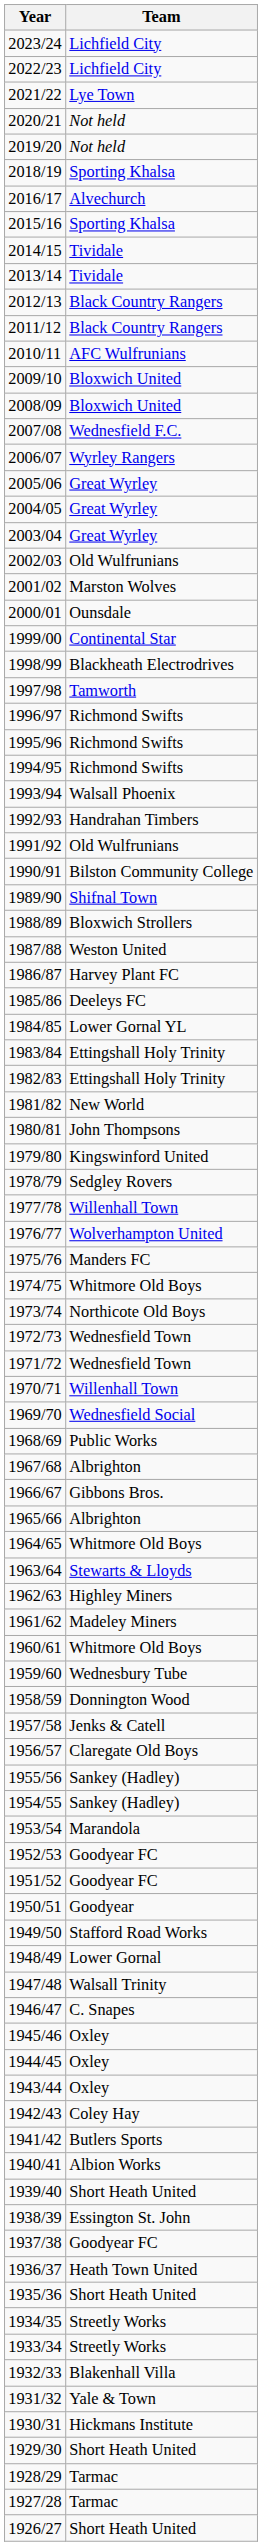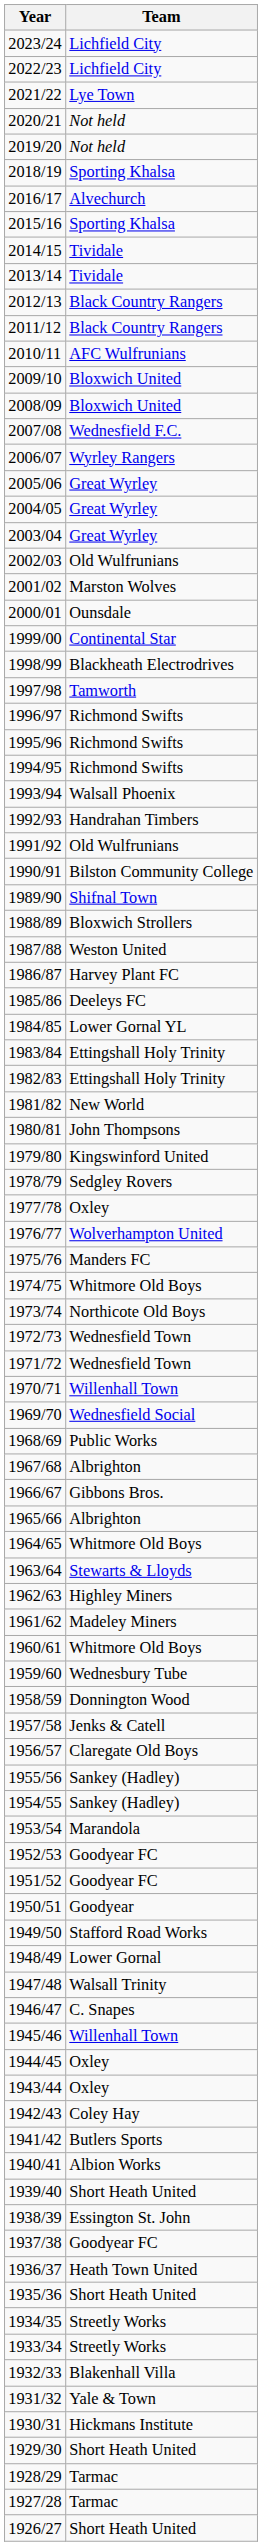 <table class="wikitable">
 <tr>
 <th>Year</th>
 <th>Team</th>
 </tr>
 <tr>
 <td>2023/24</td>
 <td><a href='#'>Lichfield City</a></td>
 </tr>
 <tr>
 <td>2022/23</td>
 <td><a href='#'>Lichfield City</a></td>
 </tr>
 <tr Lichfield City Fc>
 <td>2021/22</td>
 <td><a href='#'>Lye Town</a></td>
 </tr>
 <tr>
 <td>2020/21</td>
 <td><em>Not held</em></td>
 </tr>
 <tr>
 <td>2019/20</td>
 <td><em>Not held</em></td>
 </tr>
 <tr>
 <td>2018/19</td>
 <td><a href='#'>Sporting Khalsa</a></td>
 </tr>
 <tr>
 <td>2016/17</td>
 <td><a href='#'>Alvechurch</a></td>
 </tr>
 <tr>
 <td>2015/16</td>
 <td><a href='#'>Sporting Khalsa</a></td>
 </tr>
 <tr>
 <td>2014/15</td>
 <td><a href='#'>Tividale</a></td>
 </tr>
 <tr>
 <td>2013/14</td>
 <td><a href='#'>Tividale</a></td>
 </tr>
 <tr>
 <td>2012/13</td>
 <td><a href='#'>Black Country Rangers</a></td>
 </tr>
 <tr>
 <td>2011/12</td>
 <td><a href='#'>Black Country Rangers</a></td>
 </tr>
 <tr>
 <td>2010/11</td>
 <td><a href='#'>AFC Wulfrunians</a></td>
 </tr>
 <tr>
 <td>2009/10</td>
 <td><a href='#'>Bloxwich United</a></td>
 </tr>
 <tr>
 <td>2008/09</td>
 <td><a href='#'>Bloxwich United</a></td>
 </tr>
 <tr>
 <td>2007/08</td>
 <td><a href='#'>Wednesfield F.C.</a></td>
 </tr>
 <tr>
 <td>2006/07</td>
 <td><a href='#'>Wyrley Rangers</a></td>
 </tr>
 <tr>
 <td>2005/06</td>
 <td><a href='#'>Great Wyrley</a></td>
 </tr>
 <tr>
 <td>2004/05</td>
 <td><a href='#'>Great Wyrley</a></td>
 </tr>
 <tr>
 <td>2003/04</td>
 <td><a href='#'>Great Wyrley</a></td>
 </tr>
 <tr>
 <td>2002/03</td>
 <td>Old Wulfrunians</td>
 </tr>
 <tr>
 <td>2001/02</td>
 <td>Marston Wolves</td>
 </tr>
 <tr>
 <td>2000/01</td>
 <td>Ounsdale</td>
 </tr>
 <tr>
 <td>1999/00</td>
 <td><a href='#'>Continental Star</a></td>
 </tr>
 <tr>
 <td>1998/99</td>
 <td>Blackheath Electrodrives</td>
 </tr>
 <tr>
 <td>1997/98</td>
 <td><a href='#'>Tamworth</a></td>
 </tr>
 <tr>
 <td>1996/97</td>
 <td>Richmond Swifts</td>
 </tr>
 <tr>
 <td>1995/96</td>
 <td>Richmond Swifts</td>
 </tr>
 <tr>
 <td>1994/95</td>
 <td>Richmond Swifts</td>
 </tr>
 <tr>
 <td>1993/94</td>
 <td>Walsall Phoenix</td>
 </tr>
 <tr>
 <td>1992/93</td>
 <td>Handrahan Timbers</td>
 </tr>
 <tr>
 <td>1991/92</td>
 <td>Old Wulfrunians</td>
 </tr>
 <tr>
 <td>1990/91</td>
 <td>Bilston Community College</td>
 </tr>
 <tr>
 <td>1989/90</td>
 <td><a href='#'>Shifnal Town</a></td>
 </tr>
 <tr>
 <td>1988/89</td>
 <td>Bloxwich Strollers</td>
 </tr>
 <tr>
 <td>1987/88</td>
 <td>Weston United</td>
 </tr>
 <tr>
 <td>1986/87</td>
 <td>Harvey Plant FC</td>
 </tr>
 <tr>
 <td>1985/86</td>
 <td>Deeleys FC</td>
 </tr>
 <tr>
 <td>1984/85</td>
 <td>Lower Gornal YL</td>
 </tr>
 <tr>
 <td>1983/84</td>
 <td>Ettingshall Holy Trinity</td>
 </tr>
 <tr>
 <td>1982/83</td>
 <td>Ettingshall Holy Trinity</td>
 </tr>
 <tr>
 <td>1981/82</td>
 <td>New World</td>
 </tr>
 <tr>
 <td>1980/81</td>
 <td>John Thompsons</td>
 </tr>
 <tr>
 <td>1979/80</td>
 <td>Kingswinford United</td>
 </tr>
 <tr>
 <td>1978/79</td>
 <td>Sedgley Rovers</td>
 </tr>
 <tr>
 <td>1977/78</td>
-<td><a href='#'>Willenhall Town</a></td>
+<td>Oxley</td>
 </tr>
 <tr>
 <td>1976/77</td>
 <td><a href='#'>Wolverhampton United</a></td>
 </tr>
 <tr>
 <td>1975/76</td>
 <td>Manders FC</td>
 </tr>
 <tr>
 <td>1974/75</td>
 <td>Whitmore Old Boys</td>
 </tr>
 <tr>
 <td>1973/74</td>
 <td>Northicote Old Boys</td>
 </tr>
 <tr>
 <td>1972/73</td>
 <td>Wednesfield Town</td>
 </tr>
 <tr>
 <td>1971/72</td>
 <td>Wednesfield Town</td>
 </tr>
 <tr>
 <td>1970/71</td>
 <td><a href='#'>Willenhall Town</a></td>
 </tr>
 <tr>
 <td>1969/70</td>
 <td><a href='#'>Wednesfield Social</a></td>
 </tr>
 <tr>
 <td>1968/69</td>
 <td>Public Works</td>
 </tr>
 <tr>
 <td>1967/68</td>
 <td>Albrighton</td>
 </tr>
 <tr>
 <td>1966/67</td>
 <td>Gibbons Bros.</td>
 </tr>
 <tr>
 <td>1965/66</td>
 <td>Albrighton</td>
 </tr>
 <tr>
 <td>1964/65</td>
 <td>Whitmore Old Boys</td>
 </tr>
 <tr>
 <td>1963/64</td>
 <td><a href='#'>Stewarts & Lloyds</a></td>
 </tr>
 <tr>
 <td>1962/63</td>
 <td>Highley Miners</td>
 </tr>
 <tr>
 <td>1961/62</td>
 <td>Madeley Miners</td>
 </tr>
 <tr>
 <td>1960/61</td>
 <td>Whitmore Old Boys</td>
 </tr>
 <tr>
 <td>1959/60</td>
 <td>Wednesbury Tube</td>
 </tr>
 <tr>
 <td>1958/59</td>
 <td>Donnington Wood</td>
 </tr>
 <tr>
 <td>1957/58</td>
 <td>Jenks & Catell</td>
 </tr>
 <tr>
 <td>1956/57</td>
 <td>Claregate Old Boys</td>
 </tr>
 <tr>
 <td>1955/56</td>
 <td>Sankey (Hadley)</td>
 </tr>
 <tr>
 <td>1954/55</td>
 <td>Sankey (Hadley)</td>
 </tr>
 <tr>
 <td>1953/54</td>
 <td>Marandola</td>
 </tr>
 <tr>
 <td>1952/53</td>
 <td>Goodyear FC</td>
 </tr>
 <tr>
 <td>1951/52</td>
 <td>Goodyear FC</td>
 </tr>
 <tr>
 <td>1950/51</td>
 <td>Goodyear</td>
 </tr>
 <tr>
 <td>1949/50</td>
 <td>Stafford Road Works</td>
 </tr>
 <tr>
 <td>1948/49</td>
 <td>Lower Gornal</td>
 </tr>
 <tr>
 <td>1947/48</td>
 <td>Walsall Trinity</td>
 </tr>
 <tr>
 <td>1946/47</td>
 <td>C. Snapes</td>
 </tr>
 <tr>
 <td>1945/46</td>
-<td>Oxley</td>
+<td><a href='#'>Willenhall Town</a></td>
 </tr>
 <tr>
 <td>1944/45</td>
 <td>Oxley</td>
 </tr>
 <tr>
 <td>1943/44</td>
 <td>Oxley</td>
 </tr>
 <tr>
 <td>1942/43</td>
 <td>Coley Hay</td>
 </tr>
 <tr>
 <td>1941/42</td>
 <td>Butlers Sports</td>
 </tr>
 <tr>
 <td>1940/41</td>
 <td>Albion Works</td>
 </tr>
 <tr>
 <td>1939/40</td>
 <td>Short Heath United</td>
 </tr>
 <tr>
 <td>1938/39</td>
 <td>Essington St. John</td>
 </tr>
 <tr>
 <td>1937/38</td>
 <td>Goodyear FC</td>
 </tr>
 <tr>
 <td>1936/37</td>
 <td>Heath Town United</td>
 </tr>
 <tr>
 <td>1935/36</td>
 <td>Short Heath United</td>
 </tr>
 <tr>
 <td>1934/35</td>
 <td>Streetly Works</td>
 </tr>
 <tr>
 <td>1933/34</td>
 <td>Streetly Works</td>
 </tr>
 <tr>
 <td>1932/33</td>
 <td>Blakenhall Villa</td>
 </tr>
 <tr>
 <td>1931/32</td>
 <td>Yale & Town</td>
 </tr>
 <tr>
 <td>1930/31</td>
 <td>Hickmans Institute</td>
 </tr>
 <tr>
 <td>1929/30</td>
 <td>Short Heath United</td>
 </tr>
 <tr>
 <td>1928/29</td>
 <td>Tarmac</td>
 </tr>
 <tr>
 <td>1927/28</td>
 <td>Tarmac</td>
 </tr>
 <tr>
 <td>1926/27</td>
 <td>Short Heath United</td>
 </tr>
 </table>
